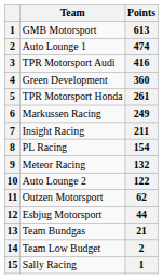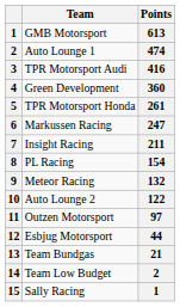 <table class="wikitable">
 <tr>
 <th></th>
 <th>Team</th>
 <th>Points</th>
 </tr>
 <tr>
 <th>1</th>
 <td> GMB Motorsport</td>
 <th>613</th>
 </tr>
 <tr>
 <th>2</th>
 <td> Auto Lounge 1</td>
 <th>474</th>
 </tr>
 <tr>
 <th>3</th>
 <td> TPR Motorsport Audi</td>
 <th>416</th>
 </tr>
 <tr>
 <th>4</th>
 <td> Green Development</td>
 <th>360</th>
 </tr>
 <tr>
 <th>5</th>
 <td> TPR Motorsport Honda</td>
 <th>261</th>
 </tr>
 <tr>
 <th>6</th>
 <td> Markussen Racing</td>
-<th>249</th>
+<th>247</th>
 </tr>
 <tr>
 <th>7</th>
 <td> Insight Racing</td>
 <th>211</th>
 </tr>
 <tr>
 <th>8</th>
 <td> PL Racing</td>
 <th>154</th>
 </tr>
 <tr>
 <th>9</th>
 <td> Meteor Racing</td>
 <th>132</th>
 </tr>
 <tr>
 <th>10</th>
 <td> Auto Lounge 2</td>
 <th>122</th>
 </tr>
 <tr>
 <th>11</th>
 <td> Outzen Motorsport</td>
-<th>62</th>
+<th>97</th>
 </tr>
 <tr>
 <th>12</th>
 <td> Esbjug Motorsport</td>
 <th>44</th>
 </tr>
 <tr>
 <th>13</th>
 <td> Team Bundgas</td>
 <th>21</th>
 </tr>
 <tr>
 <th>14</th>
 <td> Team Low Budget</td>
 <th>2</th>
 </tr>
 <tr>
 <th>15</th>
 <td> Sally Racing</td>
 <th>1</th>
 </tr>
 </table>
